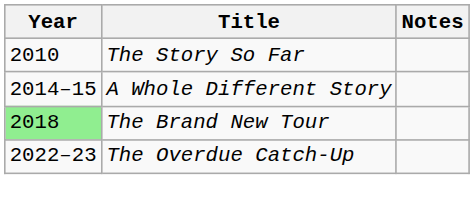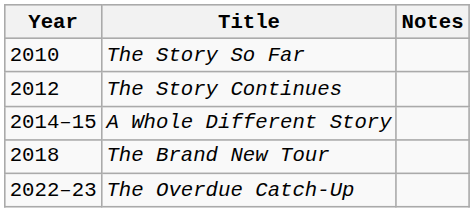 <table class="wikitable sortable">
 <tr>
 <th>Year</th>
 <th>Title</th>
 <th>Notes</th>
 </tr>
 <tr>
 <td>2010</td>
 <td><em>The Story So Far</em></td>
 <td></td>
 </tr>
 <tr>
+<td>2012</td>
+<td><em>The Story Continues</em></td>
+<td></td>
+</tr>
+<tr>
 <td>2014–15</td>
 <td><em>A Whole Different Story</em></td>
 <td></td>
 </tr>
 <tr>
-<td style="background: lightgreen;">2018</td>
+<td>2018</td>
 <td><em>The Brand New Tour</em></td>
 <td></td>
 </tr>
 <tr>
 <td>2022–23</td>
 <td><em>The Overdue Catch-Up</em></td>
 <td></td>
 </tr>
 </table>
